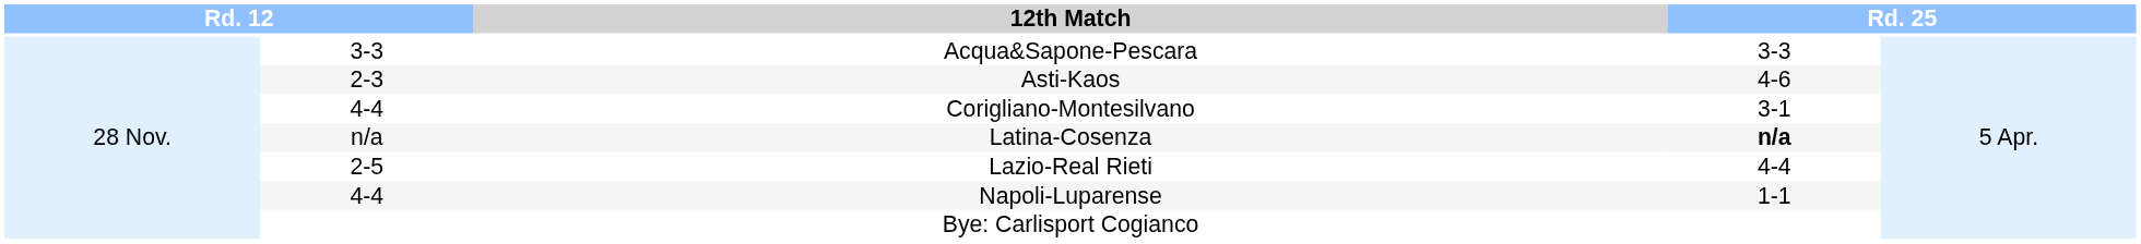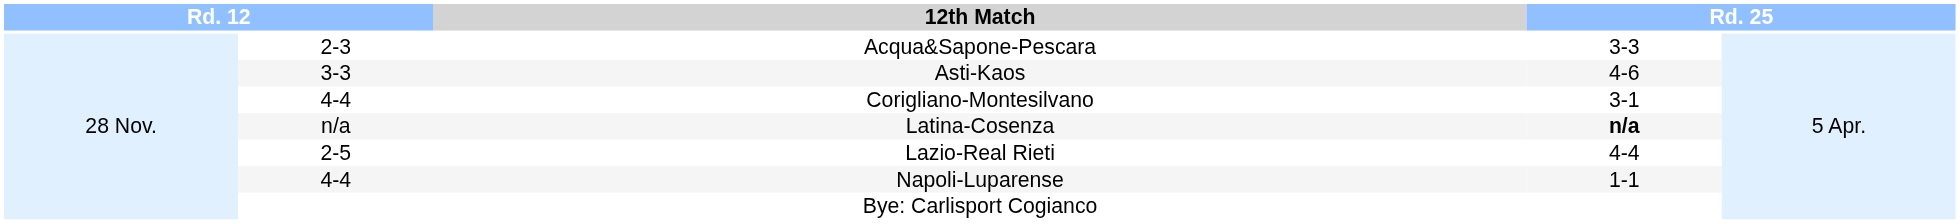 <table border=0 cellspacing=0 cellpadding=1 style="font-size: 85%; text-align: center;" width=99%>
 <tr>
 <td colspan=2 style="background:#90C0FF;color:white;"><strong>Rd. 12</strong></td>
 <td style="background:#D3D3D3"><strong>12th Match</strong></td>
 <td colspan=2 style="background:#90C0FF;color:white;"><strong>Rd. 25 </strong></td>
 </tr>
 <tr align=center>
 <th width=12%></th>
 <th width=10%></th>
 <th width=56%></th>
 <th width=10%></th>
 <th width=12%></th>
 </tr>
 <tr>
 <td style="background:#E0F0FF" rowspan=7>28 Nov.</td>
-<td>3-3</td>
+<td>2-3</td>
 <td>Acqua&Sapone-Pescara</td>
 <td>3-3</td>
 <td rowspan=7 style="background:#E0F0FF">5 Apr.</td>
 </tr>
 <tr style="background:#F5F5F5">
-<td>2-3</td>
+<td>3-3</td>
 <td>Asti-Kaos</td>
 <td>4-6</td>
 </tr>
 <tr style="background:#FFFFFF">
 <td>4-4</td>
 <td>Corigliano-Montesilvano</td>
 <td>3-1</td>
 </tr>
 <tr style="background:#F5F5F5">
 <td>n/a</td>
 <td>Latina-Cosenza</td>
 <td><strong>n/a</strong></td>
 </tr>
 <tr style="background:#FFFFFF">
 <td>2-5</td>
 <td>Lazio-Real Rieti</td>
 <td>4-4</td>
 </tr>
 <tr style="background:#F5F5F5">
 <td>4-4</td>
 <td>Napoli-Luparense</td>
 <td>1-1</td>
 </tr>
 <tr style="background:#FFFFFF">
 <td></td>
 <td>Bye: Carlisport Cogianco</td>
 <td></td>
 </tr>
 </table>
